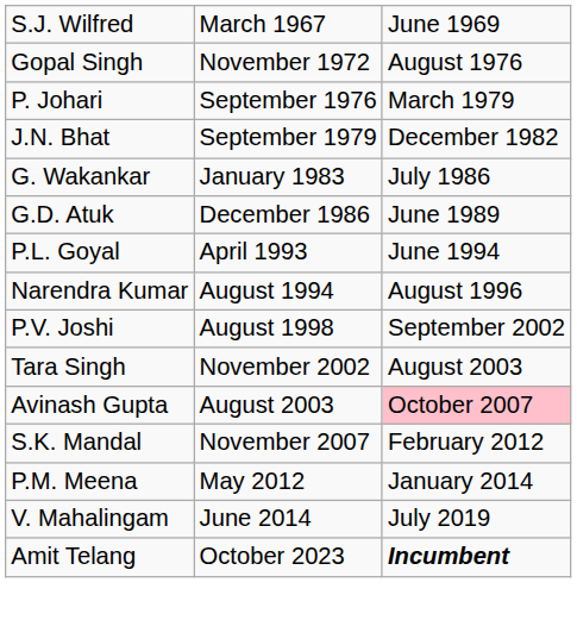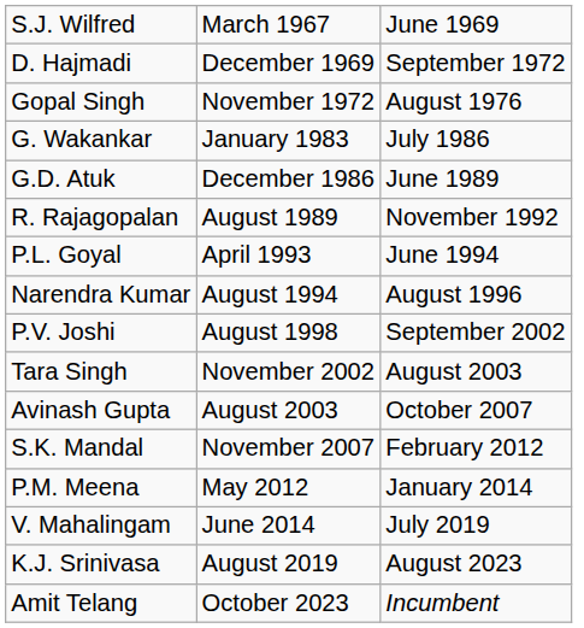 <table class="wikitable mw-collapsible">
 <tr>
 <td valign="top">S.J. Wilfred</td>
 <td valign="top">March 1967</td>
 <td valign="top">June 1969</td>
 </tr>
 <tr>
+<td valign="top">D. Hajmadi</td>
+<td valign="top">December 1969</td>
+<td valign="top">September 1972</td>
+</tr>
+<tr>
 <td valign="top">Gopal Singh</td>
 <td valign="top">November 1972</td>
 <td valign="top">August 1976</td>
-</tr>
-<tr>
-<td valign="top">P. Johari</td>
-<td valign="top">September 1976</td>
-<td valign="top">March 1979</td>
-</tr>
-<tr>
-<td valign="top">J.N. Bhat</td>
-<td valign="top">September 1979</td>
-<td valign="top">December 1982</td>
 </tr>
 <tr>
 <td valign="top">G. Wakankar</td>
 <td valign="top">January 1983</td>
 <td valign="top">July 1986</td>
 </tr>
 <tr>
 <td valign="top">G.D. Atuk</td>
 <td valign="top">December 1986</td>
 <td valign="top">June 1989</td>
+</tr>
+<tr>
+<td valign="top">R. Rajagopalan</td>
+<td valign="top">August 1989</td>
+<td valign="top">November 1992</td>
 </tr>
 <tr>
 <td valign="top">P.L. Goyal</td>
 <td valign="top">April 1993</td>
 <td valign="top">June 1994</td>
 </tr>
 <tr>
 <td valign="top">Narendra Kumar</td>
 <td valign="top">August 1994</td>
 <td valign="top">August 1996</td>
 </tr>
 <tr>
 <td valign="top">P.V. Joshi</td>
 <td valign="top">August 1998</td>
 <td valign="top">September 2002</td>
 </tr>
 <tr>
 <td valign="top">Tara Singh</td>
 <td valign="top">November 2002</td>
 <td valign="top">August 2003</td>
 </tr>
 <tr>
 <td valign="top">Avinash Gupta</td>
 <td valign="top">August 2003</td>
-<td valign="top" style="background: pink;">October 2007</td>
+<td valign="top">October 2007</td>
 </tr>
 <tr>
 <td valign="top">S.K. Mandal</td>
 <td valign="top">November 2007</td>
 <td valign="top">February 2012</td>
 </tr>
 <tr>
 <td valign="top">P.M. Meena</td>
 <td valign="top">May 2012</td>
 <td valign="top">January 2014</td>
 </tr>
 <tr>
 <td valign="top">V. Mahalingam</td>
 <td valign="top">June 2014</td>
 <td valign="top">July 2019</td>
 </tr>
 <tr>
+<td valign="top">K.J. Srinivasa</td>
+<td valign="top">August 2019</td>
+<td valign="top">August 2023</td>
+</tr>
+<tr>
 <td valign="top">Amit Telang</td>
 <td valign="top">October 2023</td>
-<td valign="top"><strong><em>Incumbent</em></strong></td>
+<td valign="top"><em>Incumbent</em></td>
 </tr>
 </table>
